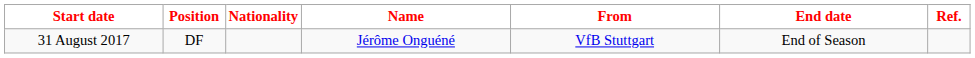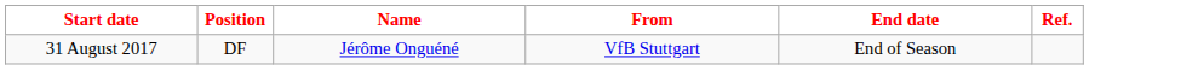 <table class="wikitable"  style="text-align:center; font-size:90%; ">
 <tr>
 <th style="background:#FFFFFF; color:#FF0000; width:150px;">Start date</th>
 <th style="background:#FFFFFF; color:#FF0000; width:55px;">Position</th>
-<th style="background:#FFFFFF; color:#FF0000; width:55px;">Nationality</th>
 <th style="background:#FFFFFF; color:#FF0000; width:200px;">Name</th>
 <th style="background:#FFFFFF; color:#FF0000; width:200px;">From</th>
 <th style="background:#FFFFFF; color:#FF0000; width:200px;">End date</th>
 <th style="background:#FFFFFF; color:#FF0000; width:35px;">Ref.</th>
 </tr>
 <tr>
 <td>31 August 2017</td>
 <td>DF</td>
-<td></td>
 <td><a href='#'>Jérôme Onguéné</a></td>
 <td><a href='#'>VfB Stuttgart</a></td>
 <td>End of Season</td>
 <td></td>
 </tr>
 </table>
